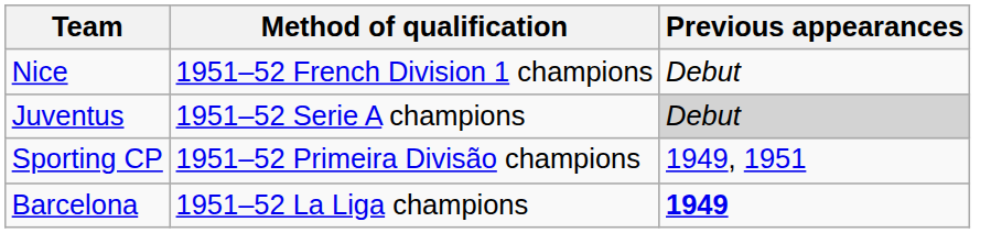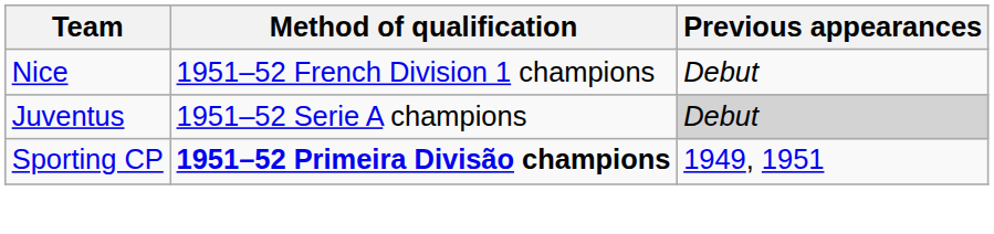 <table class="wikitable">
 <tr>
 <th>Team</th>
 <th>Method of qualification</th>
 <th>Previous appearances</th>
 </tr>
 <tr>
 <td> <a href='#'>Nice</a></td>
 <td><a href='#'>1951–52 French Division 1</a> champions</td>
 <td><em>Debut</em></td>
 </tr>
 <tr>
 <td> <a href='#'>Juventus</a></td>
 <td><a href='#'>1951–52 Serie A</a> champions</td>
 <td style="background: lightgrey;"><em>Debut</em></td>
 </tr>
 <tr>
 <td> <a href='#'>Sporting CP</a></td>
-<td><a href='#'>1951–52 Primeira Divisão</a> champions</td>
+<td><strong><a href='#'>1951–52 Primeira Divisão</a> champions</strong></td>
 <td><a href='#'>1949</a>, <a href='#'>1951</a></td>
 </tr>
-<tr>
-<td> <a href='#'>Barcelona</a></td>
-<td><a href='#'>1951–52 La Liga</a> champions</td>
-<td><strong><a href='#'>1949</a></strong></td>
-</tr>
 </table>
